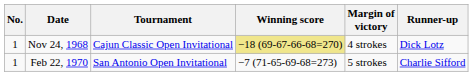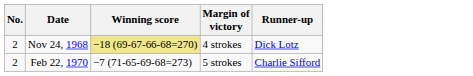 <table class="wikitable" style="font-size:95%;">
 <tr>
 <th>No.</th>
 <th>Date</th>
-<th>Tournament</th>
 <th>Winning score</th>
 <th>Margin of<br>victory</th>
 <th>Runner-up</th>
 </tr>
 <tr>
-<td align=center>1</td>
+<td align=center>2</td>
 <td align=right>Nov 24, <a href='#'>1968</a></td>
-<td><a href='#'>Cajun Classic Open Invitational</a></td>
 <td style="background: khaki;">−18 (69-67-66-68=270)</td>
 <td>4 strokes</td>
 <td> <a href='#'>Dick Lotz</a></td>
 </tr>
 <tr>
-<td align=center>1</td>
+<td align=center>2</td>
 <td align=right>Feb 22, <a href='#'>1970</a></td>
-<td><a href='#'>San Antonio Open Invitational</a></td>
 <td>−7 (71-65-69-68=273)</td>
 <td>5 strokes</td>
 <td> <a href='#'>Charlie Sifford</a></td>
 </tr>
 </table>
